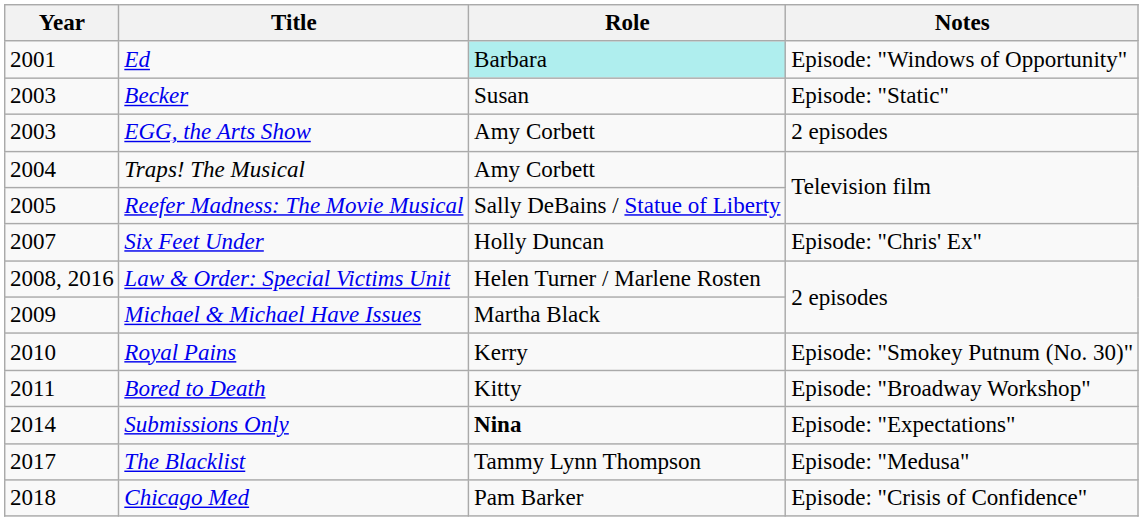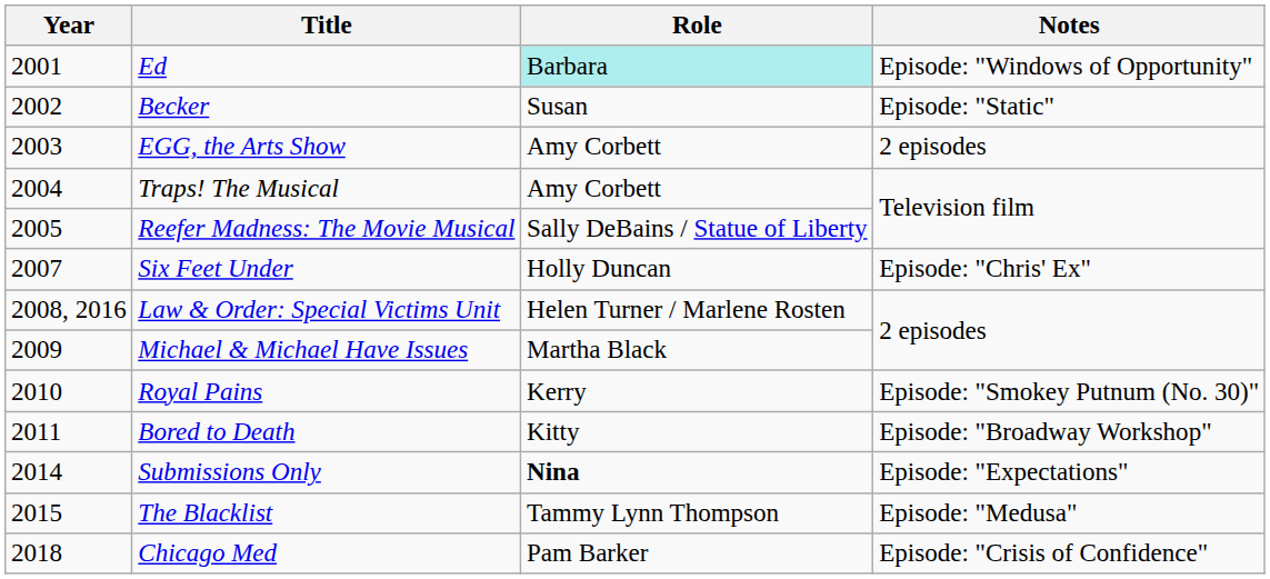 <table class="wikitable sortable">
 <tr>
 <th>Year</th>
 <th>Title</th>
 <th>Role</th>
 <th>Notes</th>
 </tr>
 <tr>
 <td>2001</td>
 <td><a href='#'><em>Ed</em></a></td>
 <td style="background: paleturquoise;">Barbara</td>
 <td>Episode: "Windows of Opportunity"</td>
 </tr>
 <tr>
-<td>2003</td>
+<td>2002</td>
 <td><a href='#'><em>Becker</em></a></td>
 <td>Susan</td>
 <td>Episode: "Static"</td>
 </tr>
 <tr>
 <td>2003</td>
 <td><em><a href='#'>EGG, the Arts Show</a></em></td>
 <td>Amy Corbett</td>
 <td>2 episodes</td>
 </tr>
 <tr>
 <td>2004</td>
 <td><em>Traps! The Musical</em></td>
 <td>Amy Corbett</td>
 <td rowspan="2">Television film</td>
 </tr>
 <tr>
 <td>2005</td>
 <td><em><a href='#'>Reefer Madness: The Movie Musical</a></em></td>
 <td>Sally DeBains / <a href='#'>Statue of Liberty</a></td>
 </tr>
 <tr>
 <td>2007</td>
 <td><a href='#'><em>Six Feet Under</em></a></td>
 <td>Holly Duncan</td>
 <td>Episode: "Chris' Ex"</td>
 </tr>
 <tr>
 <td>2008, 2016</td>
 <td><em><a href='#'>Law & Order: Special Victims Unit</a></em></td>
 <td>Helen Turner / Marlene Rosten</td>
 <td rowspan="2">2 episodes</td>
 </tr>
 <tr>
 <td>2009</td>
 <td><em><a href='#'>Michael & Michael Have Issues</a></em></td>
 <td>Martha Black</td>
 </tr>
 <tr>
 <td>2010</td>
 <td><em><a href='#'>Royal Pains</a></em></td>
 <td>Kerry</td>
 <td>Episode: "Smokey Putnum (No. 30)"</td>
 </tr>
 <tr>
 <td>2011</td>
 <td><em><a href='#'>Bored to Death</a></em></td>
 <td>Kitty</td>
 <td>Episode: "Broadway Workshop"</td>
 </tr>
 <tr>
 <td>2014</td>
 <td><em><a href='#'>Submissions Only</a></em></td>
 <td><strong>Nina</strong></td>
 <td>Episode: "Expectations"</td>
 </tr>
 <tr>
-<td>2017</td>
+<td>2015</td>
 <td><em><a href='#'>The Blacklist</a></em></td>
 <td>Tammy Lynn Thompson</td>
 <td>Episode: "Medusa"</td>
 </tr>
 <tr>
 <td>2018</td>
 <td><em><a href='#'>Chicago Med</a></em></td>
 <td>Pam Barker</td>
 <td>Episode: "Crisis of Confidence"</td>
 </tr>
 </table>
